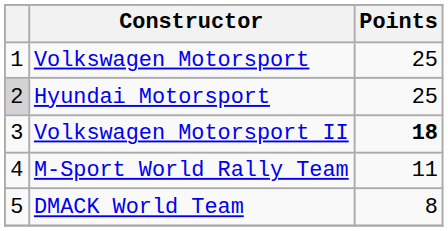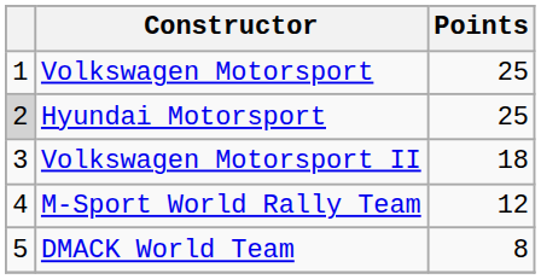 <table class="wikitable" style="font-size: 90%;">
 <tr>
 <th></th>
 <th>Constructor</th>
 <th>Points</th>
 </tr>
 <tr>
 <td align="center">1</td>
 <td> <a href='#'>Volkswagen Motorsport</a></td>
 <td align="right">25</td>
 </tr>
 <tr>
 <td align="center" style="background: lightgrey;">2</td>
 <td> <a href='#'>Hyundai Motorsport</a></td>
 <td align="right">25</td>
 </tr>
 <tr>
 <td align="center">3</td>
 <td> <a href='#'>Volkswagen Motorsport II</a></td>
-<td align="right"><strong>18</strong></td>
+<td align="right">18</td>
 </tr>
 <tr>
 <td align="center">4</td>
 <td> <a href='#'>M-Sport World Rally Team</a></td>
-<td align="right">11</td>
+<td align="right">12</td>
 </tr>
 <tr>
 <td align="center">5</td>
 <td> <a href='#'>DMACK World Team</a></td>
 <td align="right">8</td>
 </tr>
 <tr>
 </tr>
 </table>
